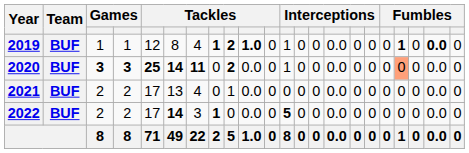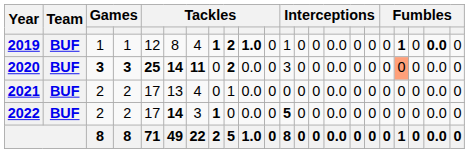 <table class="wikitable" style="text-align: center;">
 <tr>
 <th rowspan="2">Year</th>
 <th rowspan="2">Team</th>
 <th colspan="2">Games</th>
 <th colspan="7">Tackles</th>
 <th colspan="6">Interceptions</th>
 <th colspan="5">Fumbles</th>
 </tr>
 <tr>
 <th></th>
 <th></th>
 <th></th>
 <th></th>
 <th></th>
 <th></th>
 <th></th>
 <th></th>
 <th></th>
 <th></th>
 <th></th>
 <th></th>
 <th></th>
 <th></th>
 <th></th>
 <th></th>
 <th></th>
 <th></th>
 <th></th>
 <th></th>
 </tr>
 <tr>
 <th><a href='#'>2019</a></th>
 <th><a href='#'>BUF</a></th>
 <td>1</td>
 <td>1</td>
 <td>12</td>
 <td>8</td>
 <td>4</td>
 <td><strong>1</strong></td>
 <td><strong>2</strong></td>
 <td><strong>1.0</strong></td>
 <td>0</td>
 <td>1</td>
 <td>0</td>
 <td>0</td>
 <td>0.0</td>
 <td>0</td>
 <td>0</td>
 <td>0</td>
 <td><strong>1</strong></td>
 <td>0</td>
 <td><strong>0.0</strong></td>
 <td>0</td>
 </tr>
 <tr>
 <th><a href='#'>2020</a></th>
 <th><a href='#'>BUF</a></th>
 <td><strong>3</strong></td>
 <td><strong>3</strong></td>
 <td><strong>25</strong></td>
 <td><strong>14</strong></td>
 <td><strong>11</strong></td>
 <td>0</td>
 <td><strong>2</strong></td>
 <td>0.0</td>
 <td>0</td>
-<td>1</td>
+<td>3</td>
 <td>0</td>
 <td>0</td>
 <td>0.0</td>
 <td>0</td>
 <td>0</td>
 <td>0</td>
 <td style="background: lightsalmon;">0</td>
 <td>0</td>
 <td>0.0</td>
 <td>0</td>
 </tr>
 <tr>
 <th><a href='#'>2021</a></th>
 <th><a href='#'>BUF</a></th>
 <td>2</td>
 <td>2</td>
 <td>17</td>
 <td>13</td>
 <td>4</td>
 <td>0</td>
 <td>1</td>
 <td>0.0</td>
 <td>0</td>
 <td>0</td>
 <td>0</td>
 <td>0</td>
 <td>0.0</td>
 <td>0</td>
 <td>0</td>
 <td>0</td>
 <td>0</td>
 <td>0</td>
 <td>0.0</td>
 <td>0</td>
 </tr>
 <tr>
 <th><a href='#'>2022</a></th>
 <th><a href='#'>BUF</a></th>
 <td>2</td>
 <td>2</td>
 <td>17</td>
 <td><strong>14</strong></td>
 <td>3</td>
 <td><strong>1</strong></td>
 <td>0</td>
 <td>0.0</td>
 <td>0</td>
 <td><strong>5</strong></td>
 <td>0</td>
 <td>0</td>
 <td>0.0</td>
 <td>0</td>
 <td>0</td>
 <td>0</td>
 <td>0</td>
 <td>0</td>
 <td>0.0</td>
 <td>0</td>
 </tr>
 <tr>
 <th colspan="2"></th>
 <th>8</th>
 <th>8</th>
 <th>71</th>
 <th>49</th>
 <th>22</th>
 <th>2</th>
 <th>5</th>
 <th>1.0</th>
 <th>0</th>
 <th>8</th>
 <th>0</th>
 <th>0</th>
 <th>0.0</th>
 <th>0</th>
 <th>0</th>
 <th>0</th>
 <th>1</th>
 <th>0</th>
 <th>0.0</th>
 <th>0</th>
 </tr>
 </table>
